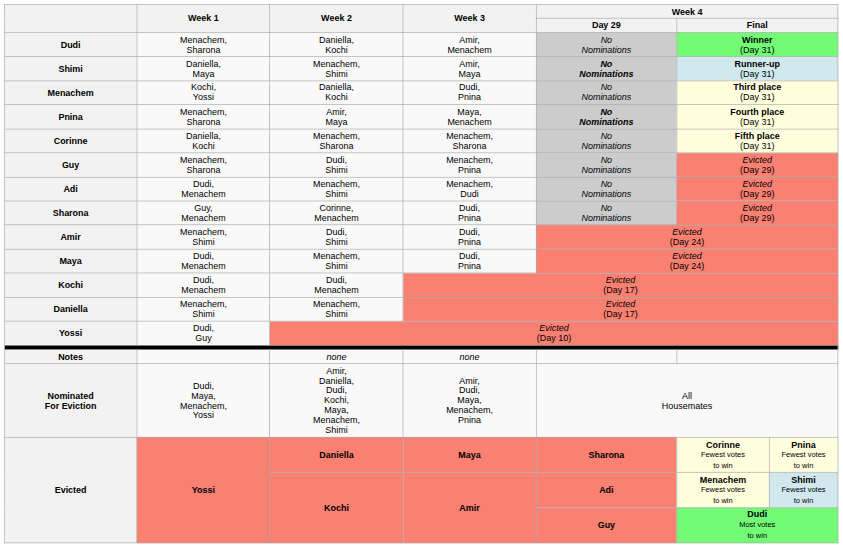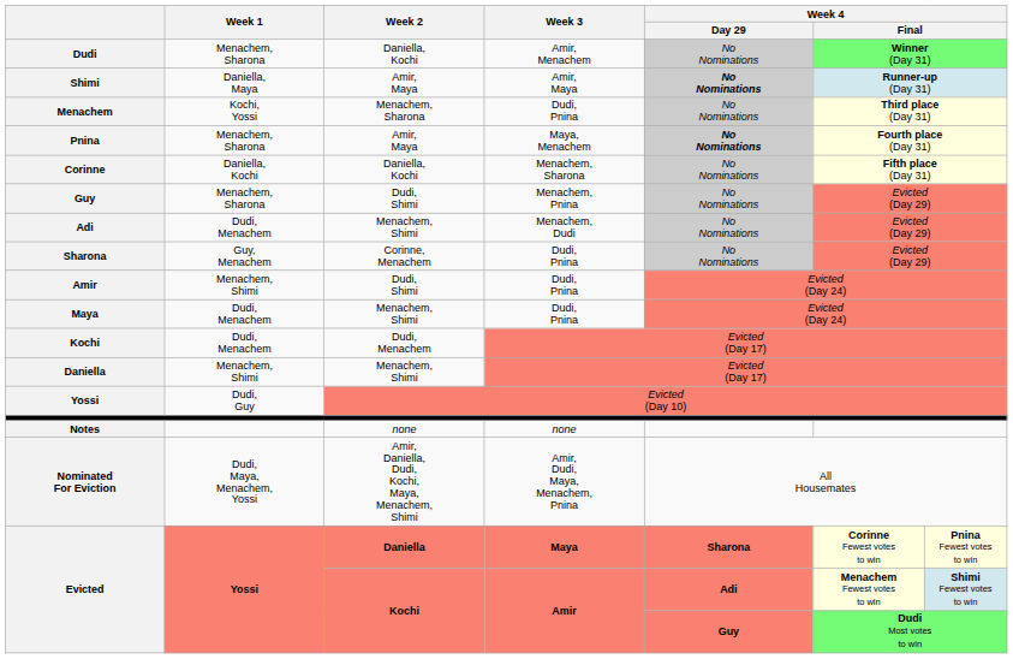 <table class="wikitable" style="text-align:center; width: 100%; font-size:85%; line-height:15px;">
 <tr>
 <th style="width:5%" rowspan="2"></th>
 <th style="width:5%" rowspan="2">Week 1</th>
 <th style="width:5%" rowspan="2">Week 2</th>
 <th style="width:5%" rowspan="2">Week 3</th>
 <th style="width:5%" colspan="3">Week 4</th>
 </tr>
 <tr>
 <th style="width:5%">Day 29</th>
 <th style="width:5%" colspan="2">Final</th>
 </tr>
 <tr>
 <th>Dudi</th>
 <td>Menachem,<br>Sharona</td>
 <td>Daniella,<br>Kochi</td>
 <td>Amir,<br>Menachem</td>
 <td style="background:#CCCCCC"><em>No<br>Nominations</em></td>
 <td colspan=2 style="background:#73FB76"><strong>Winner</strong><br>(Day 31)</td>
 </tr>
 <tr>
 <th>Shimi</th>
 <td>Daniella,<br>Maya</td>
-<td>Menachem,<br>Shimi</td>
+<td>Amir,<br>Maya</td>
 <td>Amir,<br>Maya</td>
 <td style="background:#CCCCCC"><strong><em>No<br>Nominations</em></strong></td>
 <td colspan=2 style="background:#D1E8EF"><strong>Runner-up</strong><br>(Day 31)</td>
 </tr>
 <tr>
 <th>Menachem</th>
 <td>Kochi,<br>Yossi</td>
-<td>Daniella,<br>Kochi</td>
+<td>Menachem,<br>Sharona</td>
 <td>Dudi,<br>Pnina</td>
 <td style="background:#CCCCCC"><em>No<br>Nominations</em></td>
 <td colspan=2 style="background:#FFFFDD"><strong>Third place</strong><br>(Day 31)</td>
 </tr>
 <tr>
 <th>Pnina</th>
 <td>Menachem,<br>Sharona</td>
 <td>Amir,<br>Maya</td>
 <td>Maya,<br>Menachem</td>
 <td style="background:#CCCCCC"><strong><em>No<br>Nominations</em></strong></td>
 <td colspan=2 style="background:#FFFFDD"><strong>Fourth place</strong><br>(Day 31)</td>
 </tr>
 <tr>
 <th>Corinne</th>
 <td>Daniella,<br>Kochi</td>
-<td>Menachem,<br>Sharona</td>
+<td>Daniella,<br>Kochi</td>
 <td>Menachem,<br>Sharona</td>
 <td style="background:#CCCCCC"><em>No<br>Nominations</em></td>
 <td colspan=2 style="background:#FFFFDD"><strong>Fifth place</strong><br>(Day 31)</td>
 </tr>
 <tr>
 <th>Guy</th>
 <td>Menachem,<br>Sharona</td>
 <td>Dudi,<br>Shimi</td>
 <td>Menachem,<br>Pnina</td>
 <td style="background:#CCCCCC"><em>No<br>Nominations</em></td>
 <td colspan=2 style="background:#FA8072"><em>Evicted</em><br>(Day 29)</td>
 </tr>
 <tr>
 <th>Adi</th>
 <td>Dudi,<br>Menachem</td>
 <td>Menachem,<br>Shimi</td>
 <td>Menachem,<br>Dudi</td>
 <td style="background:#CCCCCC"><em>No<br>Nominations</em></td>
 <td colspan=2 style="background:#FA8072"><em>Evicted</em><br>(Day 29)</td>
 </tr>
 <tr>
 <th>Sharona</th>
 <td>Guy,<br>Menachem</td>
 <td>Corinne,<br>Menachem</td>
 <td>Dudi,<br>Pnina</td>
 <td style="background:#CCCCCC"><em>No<br>Nominations</em></td>
 <td colspan=2 style="background:#FA8072"><em>Evicted</em><br>(Day 29)</td>
 </tr>
 <tr>
 <th>Amir</th>
 <td>Menachem,<br>Shimi</td>
 <td>Dudi,<br>Shimi</td>
 <td>Dudi,<br>Pnina</td>
 <td style="background:#FA8072" colspan="3"><em>Evicted</em><br>(Day 24)</td>
 </tr>
 <tr>
 <th>Maya</th>
 <td>Dudi,<br>Menachem</td>
 <td>Menachem,<br>Shimi</td>
 <td>Dudi,<br>Pnina</td>
 <td style="background:#FA8072" colspan="3"><em>Evicted</em><br>(Day 24)</td>
 </tr>
 <tr>
 <th>Kochi</th>
 <td>Dudi,<br>Menachem</td>
 <td>Dudi,<br>Menachem</td>
 <td style="background:#FA8072" colspan="4"><em>Evicted</em><br>(Day 17)</td>
 </tr>
 <tr>
 <th>Daniella</th>
 <td>Menachem,<br>Shimi</td>
 <td>Menachem,<br>Shimi</td>
 <td style="background:#FA8072" colspan="4"><em>Evicted</em><br>(Day 17)</td>
 </tr>
 <tr>
 <th>Yossi</th>
 <td>Dudi,<br>Guy</td>
 <td style="background:#FA8072" colspan="5"><em>Evicted</em><br>(Day 10)</td>
 </tr>
 <tr>
 <td colspan="7" bgcolor="black"></td>
 </tr>
 <tr>
 <th>Notes</th>
 <td></td>
 <td><em>none</em></td>
 <td><em>none</em></td>
 <td></td>
 <td colspan=2></td>
 </tr>
 <tr>
 <th>Nominated<br>For Eviction</th>
 <td>Dudi,<br>Maya,<br>Menachem,<br>Yossi</td>
 <td>Amir,<br>Daniella,<br>Dudi,<br>Kochi,<br>Maya,<br>Menachem,<br>Shimi</td>
 <td>Amir,<br>Dudi,<br>Maya,<br>Menachem,<br>Pnina</td>
 <td colspan="3">All<br>Housemates</td>
 </tr>
 <tr>
 <th rowspan="4">Evicted</th>
 <td rowspan="4" style="background:#FA8072"><strong>Yossi</strong></td>
 <td rowspan="2" style="background:#FA8072"><strong>Daniella</strong></td>
 <td rowspan="2" style="background:#FA8072"><strong>Maya</strong></td>
 <td style="background:#FA8072"><strong>Sharona</strong></td>
 <td style="background:#FFFFDD"><strong>Corinne</strong><br><small>Fewest votes<br>to win</small></td>
 <td style="background:#FFFFDD"><strong>Pnina</strong><br><small>Fewest votes<br>to win</small></td>
 </tr>
 <tr>
 <td rowspan="2" style="background:#FA8072"><strong>Adi</strong></td>
 <td rowspan="2" style="background:#FFFFDD"><strong>Menachem</strong><br><small>Fewest votes<br>to win</small></td>
 <td rowspan="2" style="background:#D1E8EF"><strong>Shimi</strong><br><small>Fewest votes<br>to win</small></td>
 </tr>
 <tr>
 <td rowspan="2" style="background:#FA8072"><strong>Kochi</strong></td>
 <td rowspan="2" style="background:#FA8072"><strong>Amir</strong></td>
 </tr>
 <tr>
 <td style="background:#FA8072"><strong>Guy</strong></td>
 <td colspan="2" style="background:#73FB76"><strong>Dudi</strong><br><small>Most votes<br>to win</small></td>
 </tr>
 </table>
